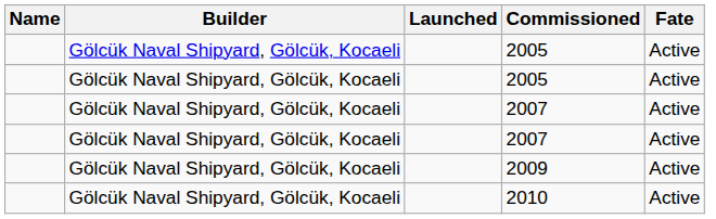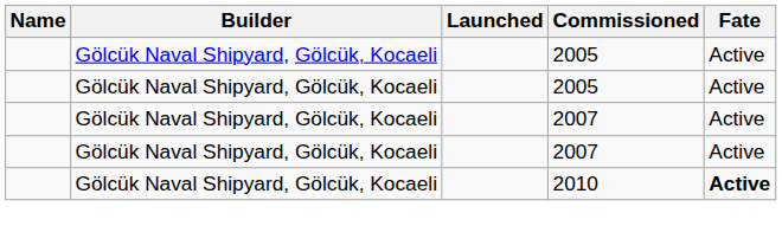 <table class="wikitable">
 <tr>
 <th>Name</th>
 <th>Builder</th>
 <th>Launched</th>
 <th>Commissioned</th>
 <th>Fate</th>
 </tr>
 <tr>
 <td></td>
 <td> <a href='#'>Gölcük Naval Shipyard</a>, <a href='#'>Gölcük, Kocaeli</a></td>
 <td></td>
 <td>2005</td>
 <td>Active</td>
 </tr>
 <tr>
 <td></td>
 <td> Gölcük Naval Shipyard, Gölcük, Kocaeli</td>
 <td></td>
 <td>2005</td>
 <td>Active</td>
 </tr>
 <tr>
 <td></td>
 <td> Gölcük Naval Shipyard, Gölcük, Kocaeli</td>
 <td></td>
 <td>2007</td>
 <td>Active</td>
 </tr>
 <tr>
 <td></td>
 <td> Gölcük Naval Shipyard, Gölcük, Kocaeli</td>
 <td></td>
 <td>2007</td>
 <td>Active</td>
 </tr>
 <tr>
 <td></td>
 <td> Gölcük Naval Shipyard, Gölcük, Kocaeli</td>
 <td></td>
-<td>2009</td>
-<td>Active</td>
-</tr>
-<tr>
-<td></td>
-<td> Gölcük Naval Shipyard, Gölcük, Kocaeli</td>
-<td></td>
 <td>2010</td>
-<td>Active</td>
+<td><strong>Active</strong></td>
 </tr>
 </table>
